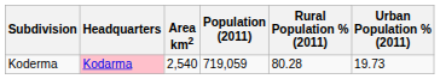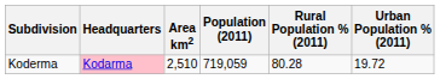 <table class="wikitable sortable">
 <tr>
 <th>Subdivision</th>
 <th>Headquarters</th>
 <th><br>Area<br>km<sup>2</sup></th>
 <th>Population<br>(2011)</th>
 <th>Rural<br>Population %<br>(2011)</th>
 <th>Urban<br> Population % <br>(2011)</th>
 </tr>
 <tr>
 <td>Koderma</td>
 <td style="background: pink;"><a href='#'>Kodarma</a></td>
-<td>2,540</td>
+<td>2,510</td>
 <td>719,059</td>
 <td>80.28</td>
-<td>19.73</td>
+<td>19.72</td>
 </tr>
 </table>
